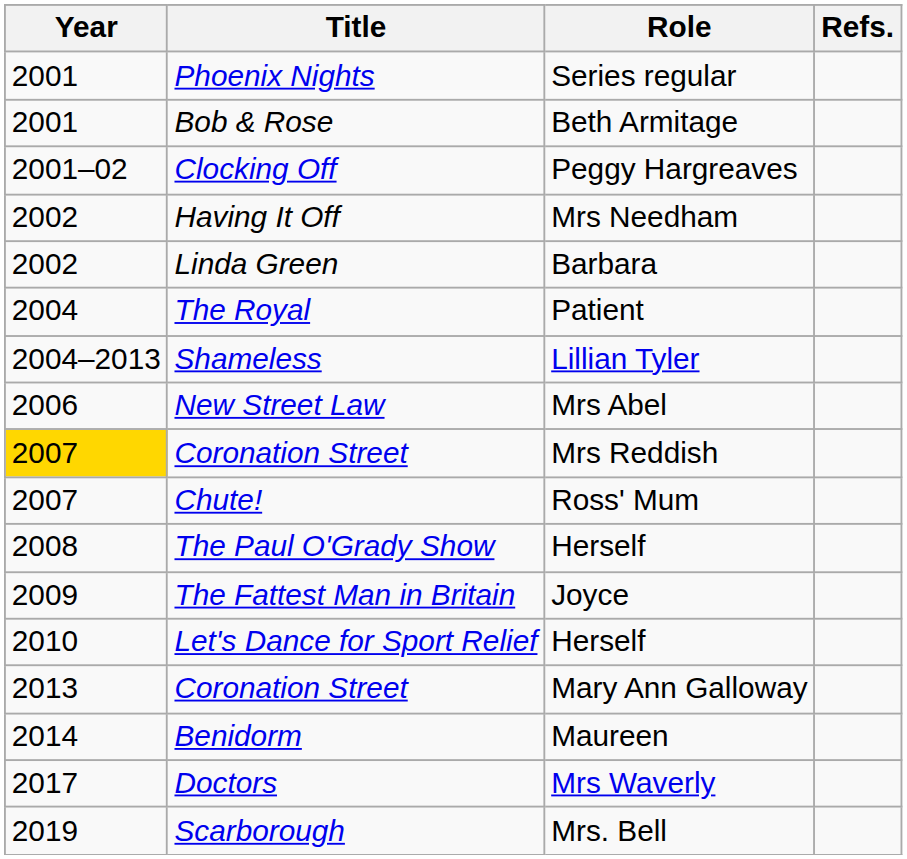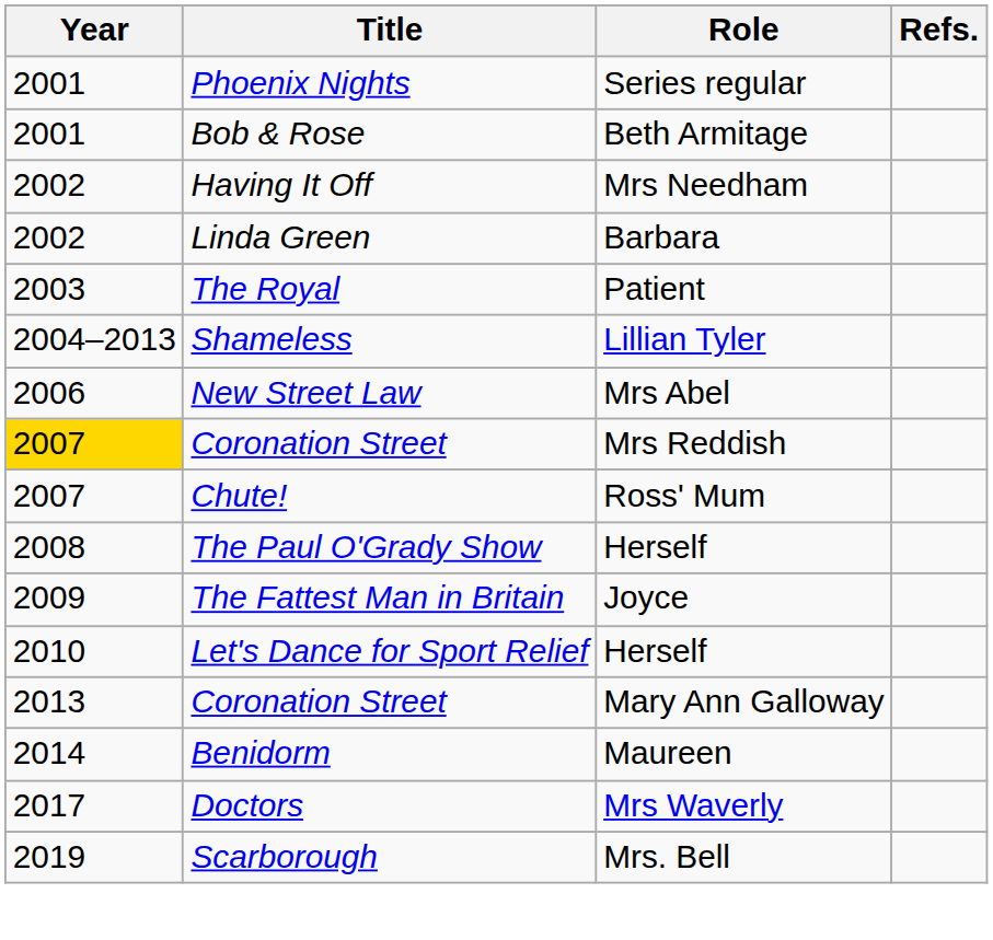 <table class=wikitable>
 <tr>
 <th>Year</th>
 <th>Title</th>
 <th>Role</th>
 <th>Refs.</th>
 </tr>
 <tr>
 <td>2001</td>
 <td><em><a href='#'>Phoenix Nights</a></em></td>
 <td>Series regular</td>
 <td></td>
 </tr>
 <tr>
 <td>2001</td>
 <td><em>Bob & Rose</em></td>
 <td>Beth Armitage</td>
 <td></td>
 </tr>
 <tr>
-<td>2001–02</td>
-<td><em><a href='#'>Clocking Off</a></em></td>
-<td>Peggy Hargreaves</td>
-<td></td>
-</tr>
-<tr>
 <td>2002</td>
 <td><em>Having It Off</em></td>
 <td>Mrs Needham</td>
 <td></td>
 </tr>
 <tr>
 <td>2002</td>
 <td><em>Linda Green</em></td>
 <td>Barbara</td>
 <td></td>
 </tr>
 <tr>
-<td>2004</td>
+<td>2003</td>
 <td><em><a href='#'>The Royal</a></em></td>
 <td>Patient</td>
 <td></td>
 </tr>
 <tr>
 <td>2004–2013</td>
 <td><em><a href='#'>Shameless</a></em></td>
 <td><a href='#'>Lillian Tyler</a></td>
 <td></td>
 </tr>
 <tr>
 <td>2006</td>
 <td><em><a href='#'>New Street Law</a></em></td>
 <td>Mrs Abel</td>
 <td></td>
 </tr>
 <tr>
 <td style="background: gold;">2007</td>
 <td><em><a href='#'>Coronation Street</a></em></td>
 <td>Mrs Reddish</td>
 <td></td>
 </tr>
 <tr>
 <td>2007</td>
 <td><em><a href='#'>Chute!</a></em></td>
 <td>Ross' Mum</td>
 <td></td>
 </tr>
 <tr>
 <td>2008</td>
 <td><em><a href='#'>The Paul O'Grady Show</a></em></td>
 <td>Herself</td>
 <td></td>
 </tr>
 <tr>
 <td>2009</td>
 <td><em><a href='#'>The Fattest Man in Britain</a></em></td>
 <td>Joyce</td>
 <td></td>
 </tr>
 <tr>
 <td>2010</td>
 <td><em><a href='#'>Let's Dance for Sport Relief</a></em></td>
 <td>Herself</td>
 <td></td>
 </tr>
 <tr>
 <td>2013</td>
 <td><em><a href='#'>Coronation Street</a></em></td>
 <td>Mary Ann Galloway</td>
 <td></td>
 </tr>
 <tr>
 <td>2014</td>
 <td><em><a href='#'>Benidorm</a></em></td>
 <td>Maureen</td>
 <td></td>
 </tr>
 <tr>
 <td>2017</td>
 <td><em><a href='#'>Doctors</a></em></td>
 <td><a href='#'>Mrs Waverly</a></td>
 <td></td>
 </tr>
 <tr>
 <td>2019</td>
 <td><em><a href='#'>Scarborough</a></em></td>
 <td>Mrs. Bell</td>
 <td></td>
 </tr>
 </table>
